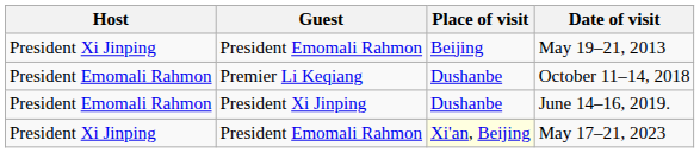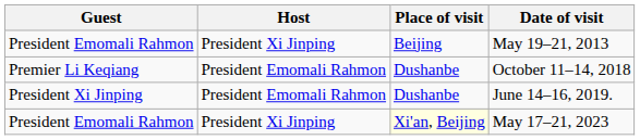 <table class="wikitable" border="1">
 <tr>
+<th>Guest</th>
 <th>Host</th>
-<th>Guest</th>
 <th>Place of visit</th>
 <th>Date of visit</th>
 </tr>
 <tr>
+<td> President <a href='#'>Emomali Rahmon</a></td>
 <td> President <a href='#'>Xi Jinping</a></td>
-<td> President <a href='#'>Emomali Rahmon</a></td>
 <td><a href='#'>Beijing</a></td>
 <td>May 19–21, 2013</td>
 </tr>
 <tr>
+<td> Premier <a href='#'>Li Keqiang</a></td>
 <td> President <a href='#'>Emomali Rahmon</a></td>
-<td> Premier <a href='#'>Li Keqiang</a></td>
 <td><a href='#'>Dushanbe</a></td>
 <td>October 11–14, 2018</td>
 </tr>
 <tr>
+<td> President <a href='#'>Xi Jinping</a></td>
 <td> President <a href='#'>Emomali Rahmon</a></td>
-<td> President <a href='#'>Xi Jinping</a></td>
 <td><a href='#'>Dushanbe</a></td>
 <td>June 14–16, 2019.</td>
 </tr>
 <tr>
+<td> President <a href='#'>Emomali Rahmon</a></td>
 <td> President <a href='#'>Xi Jinping</a></td>
-<td> President <a href='#'>Emomali Rahmon</a></td>
 <td style="background: lightyellow;"><a href='#'>Xi'an</a>, <a href='#'>Beijing</a></td>
 <td>May 17–21, 2023</td>
 </tr>
 </table>
